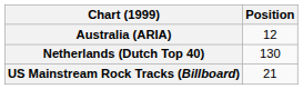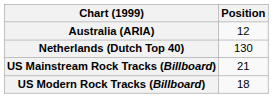 <table class="wikitable sortable plainrowheaders" style="text-align:center">
 <tr>
 <th scope="col">Chart (1999)</th>
 <th scope="col">Position</th>
 </tr>
 <tr>
 <th scope="row">Australia (ARIA)</th>
 <td>12</td>
 </tr>
 <tr>
 <th scope="row">Netherlands (Dutch Top 40)</th>
 <td>130</td>
 </tr>
 <tr>
 <th scope="row">US Mainstream Rock Tracks (<em>Billboard</em>)</th>
 <td>21</td>
 </tr>
+<tr>
+<th scope="row">US Modern Rock Tracks (<em>Billboard</em>)</th>
+<td>18</td>
+</tr>
 </table>
